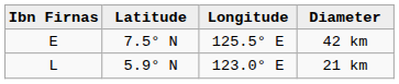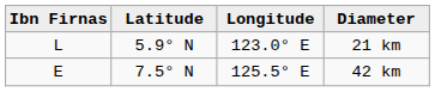 <table class="wikitable">
 <tr>
 <th width="25%" style="background:#eeeeee;">Ibn Firnas</th>
 <th width="25%" style="background:#eeeeee;">Latitude</th>
 <th width="25%" style="background:#eeeeee;">Longitude</th>
 <th width="25%" style="background:#eeeeee;">Diameter</th>
 </tr>
 <tr>
+<td align="center">L</td>
+<td align="center">5.9° N</td>
+<td align="center">123.0° E</td>
+<td align="center">21 km</td>
+</tr>
+<tr>
 <td align="center">E</td>
 <td align="center">7.5° N</td>
 <td align="center">125.5° E</td>
 <td align="center">42 km</td>
 </tr>
-<tr>
-<td align="center">L</td>
-<td align="center">5.9° N</td>
-<td align="center">123.0° E</td>
-<td align="center">21 km</td>
-</tr>
 </table>
